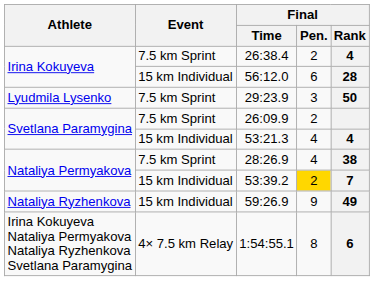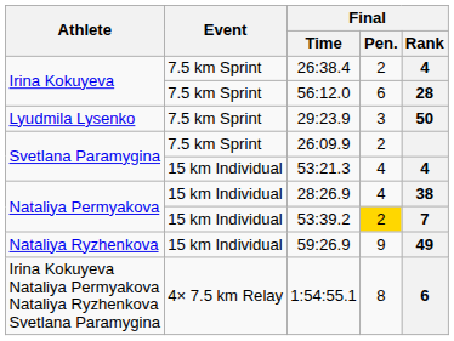 <table class="wikitable" style="font-size:90%">
 <tr>
 <th rowspan="2">Athlete</th>
 <th rowspan="2">Event</th>
 <th colspan="3">Final</th>
 </tr>
 <tr>
 <th>Time</th>
 <th>Pen.</th>
 <th>Rank</th>
 </tr>
 <tr>
 <td rowspan=2><a href='#'>Irina Kokuyeva</a></td>
 <td>7.5 km Sprint</td>
 <td align="center">26:38.4</td>
 <td align="center">2</td>
 <th align="center">4</th>
 </tr>
 <tr>
-<td>15 km Individual</td>
+<td>7.5 km Sprint</td>
 <td align="center">56:12.0</td>
 <td align="center">6</td>
 <th align="center">28</th>
 </tr>
 <tr>
 <td><a href='#'>Lyudmila Lysenko</a></td>
 <td>7.5 km Sprint</td>
 <td align="center">29:23.9</td>
 <td align="center">3</td>
 <th align="center">50</th>
 </tr>
 <tr>
 <td rowspan=2><a href='#'>Svetlana Paramygina</a></td>
 <td>7.5 km Sprint</td>
 <td align="center">26:09.9</td>
 <td align="center">2</td>
 <th align="center"></th>
 </tr>
 <tr>
 <td>15 km Individual</td>
 <td align="center">53:21.3</td>
 <td align="center">4</td>
 <th align="center">4</th>
 </tr>
 <tr>
 <td rowspan=2><a href='#'>Nataliya Permyakova</a></td>
-<td>7.5 km Sprint</td>
+<td>15 km Individual</td>
 <td align="center">28:26.9</td>
 <td align="center">4</td>
 <th align="center">38</th>
 </tr>
 <tr>
 <td>15 km Individual</td>
 <td align="center">53:39.2</td>
 <td align="center" style="background: gold;">2</td>
 <th align="center">7</th>
 </tr>
 <tr>
 <td><a href='#'>Nataliya Ryzhenkova</a></td>
 <td>15 km Individual</td>
 <td align="center">59:26.9</td>
 <td align="center">9</td>
 <th align="center">49</th>
 </tr>
 <tr>
 <td>Irina Kokuyeva<br>Nataliya Permyakova<br>Nataliya Ryzhenkova<br>Svetlana Paramygina</td>
 <td>4× 7.5 km Relay</td>
 <td align="center">1:54:55.1</td>
 <td align="center">8</td>
 <th align="center">6</th>
 </tr>
 </table>
